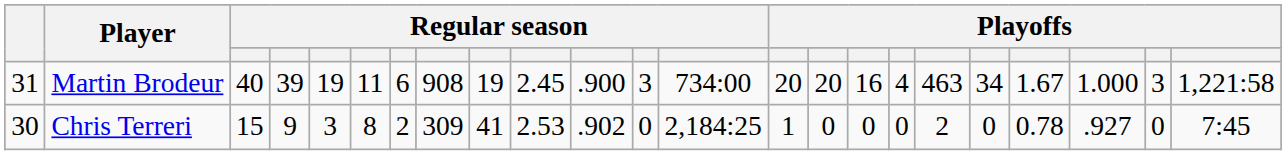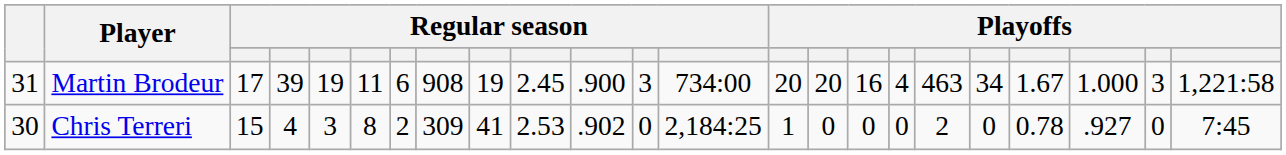 <table class="wikitable plainrowheaders" style="text-align:center;">
 <tr>
 <th scope="col" rowspan="2"></th>
 <th scope="col" rowspan="2">Player</th>
 <th scope=colgroup colspan=11>Regular season</th>
 <th scope=colgroup colspan=10>Playoffs</th>
 </tr>
 <tr>
 <th scope="col"></th>
 <th scope="col"></th>
 <th scope="col"></th>
 <th scope="col"></th>
 <th scope="col"></th>
 <th scope="col"></th>
 <th scope="col"></th>
 <th scope="col"></th>
 <th scope="col"></th>
 <th scope="col"></th>
 <th scope="col"></th>
 <th scope="col"></th>
 <th scope="col"></th>
 <th scope="col"></th>
 <th scope="col"></th>
 <th scope="col"></th>
 <th scope="col"></th>
 <th scope="col"></th>
 <th scope="col"></th>
 <th scope="col"></th>
 <th scope="col"></th>
 </tr>
 <tr>
 <td scope="row">31</td>
 <td align="left"><a href='#'>Martin Brodeur</a></td>
-<td>40</td>
+<td>17</td>
 <td>39</td>
 <td>19</td>
 <td>11</td>
 <td>6</td>
 <td>908</td>
 <td>19</td>
 <td>2.45</td>
 <td>.900</td>
 <td>3</td>
 <td>734:00</td>
 <td>20</td>
 <td>20</td>
 <td>16</td>
 <td>4</td>
 <td>463</td>
 <td>34</td>
 <td>1.67</td>
 <td>1.000</td>
 <td>3</td>
 <td>1,221:58</td>
 </tr>
 <tr>
 <td scope="row">30</td>
 <td align="left"><a href='#'>Chris Terreri</a></td>
 <td>15</td>
-<td>9</td>
+<td>4</td>
 <td>3</td>
 <td>8</td>
 <td>2</td>
 <td>309</td>
 <td>41</td>
 <td>2.53</td>
 <td>.902</td>
 <td>0</td>
 <td>2,184:25</td>
 <td>1</td>
 <td>0</td>
 <td>0</td>
 <td>0</td>
 <td>2</td>
 <td>0</td>
 <td>0.78</td>
 <td>.927</td>
 <td>0</td>
 <td>7:45</td>
 </tr>
 </table>
